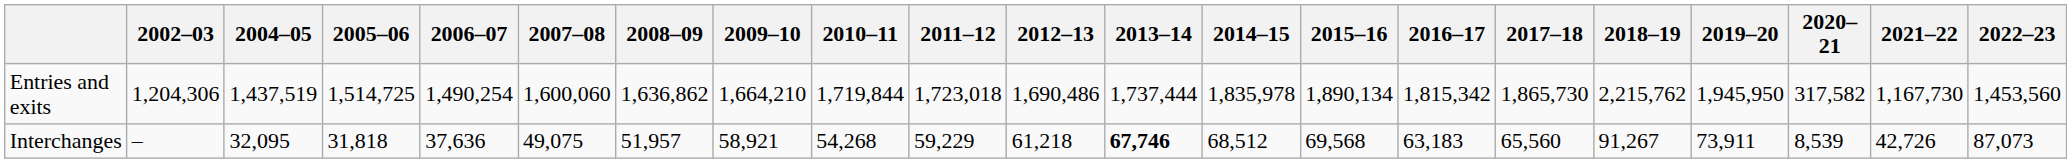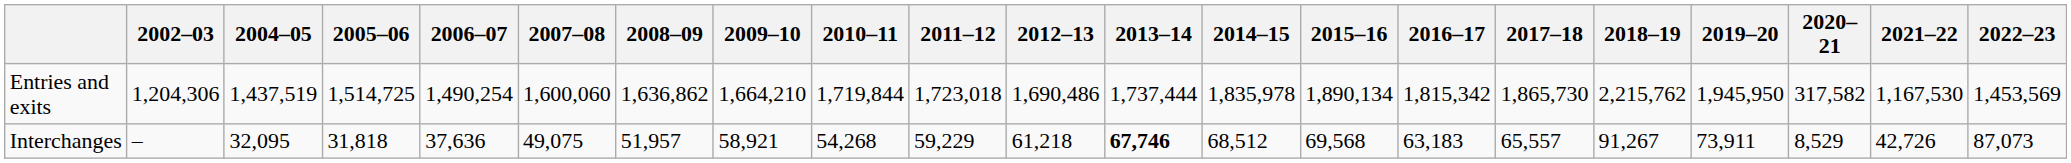 <table class="wikitable">
 <tr>
 <th></th>
 <th>2002–03</th>
 <th>2004–05</th>
 <th>2005–06</th>
 <th>2006–07</th>
 <th>2007–08</th>
 <th>2008–09</th>
 <th>2009–10</th>
 <th>2010–11</th>
 <th>2011–12</th>
 <th>2012–13</th>
 <th>2013–14</th>
 <th>2014–15</th>
 <th>2015–16</th>
 <th>2016–17</th>
 <th>2017–18</th>
 <th>2018–19</th>
 <th>2019–20</th>
 <th>2020–21</th>
 <th>2021–22</th>
 <th>2022–23</th>
 </tr>
 <tr>
 <td>Entries and exits</td>
 <td>1,204,306</td>
 <td>1,437,519</td>
 <td>1,514,725</td>
 <td>1,490,254</td>
 <td>1,600,060</td>
 <td>1,636,862</td>
 <td>1,664,210</td>
 <td>1,719,844</td>
 <td>1,723,018</td>
 <td>1,690,486</td>
 <td>1,737,444</td>
 <td>1,835,978</td>
 <td>1,890,134</td>
 <td>1,815,342</td>
 <td>1,865,730</td>
 <td>2,215,762</td>
 <td>1,945,950</td>
 <td>317,582</td>
-<td>1,167,730</td>
-<td>1,453,560</td>
+<td>1,167,530</td>
+<td>1,453,569</td>
 </tr>
 <tr>
 <td>Interchanges</td>
 <td>–</td>
 <td>32,095</td>
 <td>31,818</td>
 <td>37,636</td>
 <td>49,075</td>
 <td>51,957</td>
 <td>58,921</td>
 <td>54,268</td>
 <td>59,229</td>
 <td>61,218</td>
 <td><strong>67,746</strong></td>
 <td>68,512</td>
 <td>69,568</td>
 <td>63,183</td>
-<td>65,560</td>
+<td>65,557</td>
 <td>91,267</td>
 <td>73,911</td>
-<td>8,539</td>
+<td>8,529</td>
 <td>42,726</td>
 <td>87,073</td>
 </tr>
 </table>
